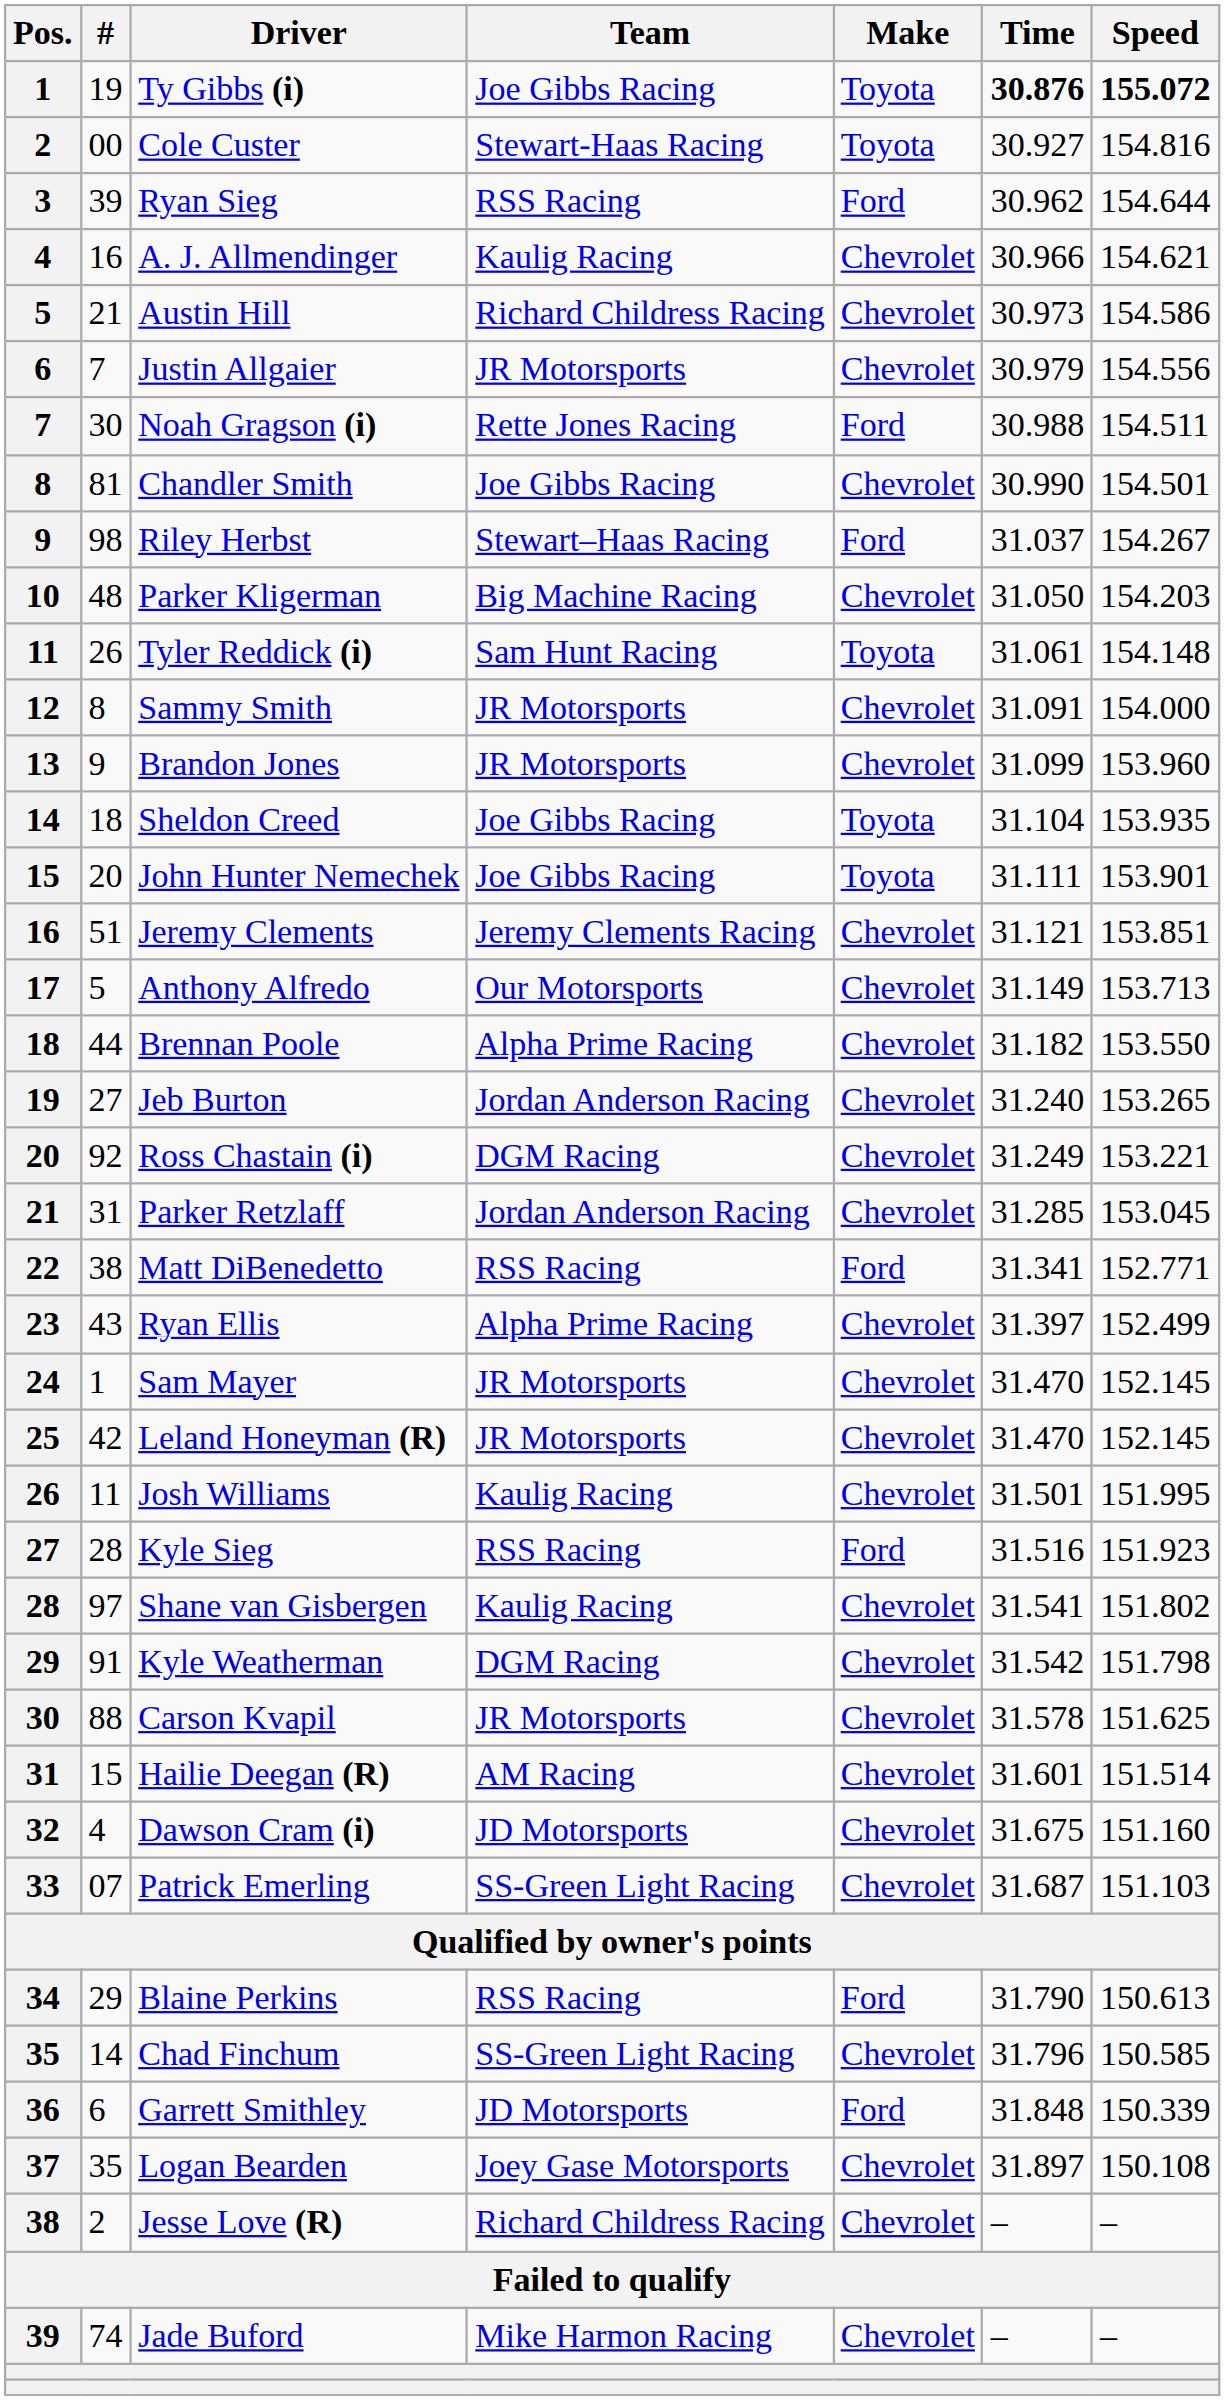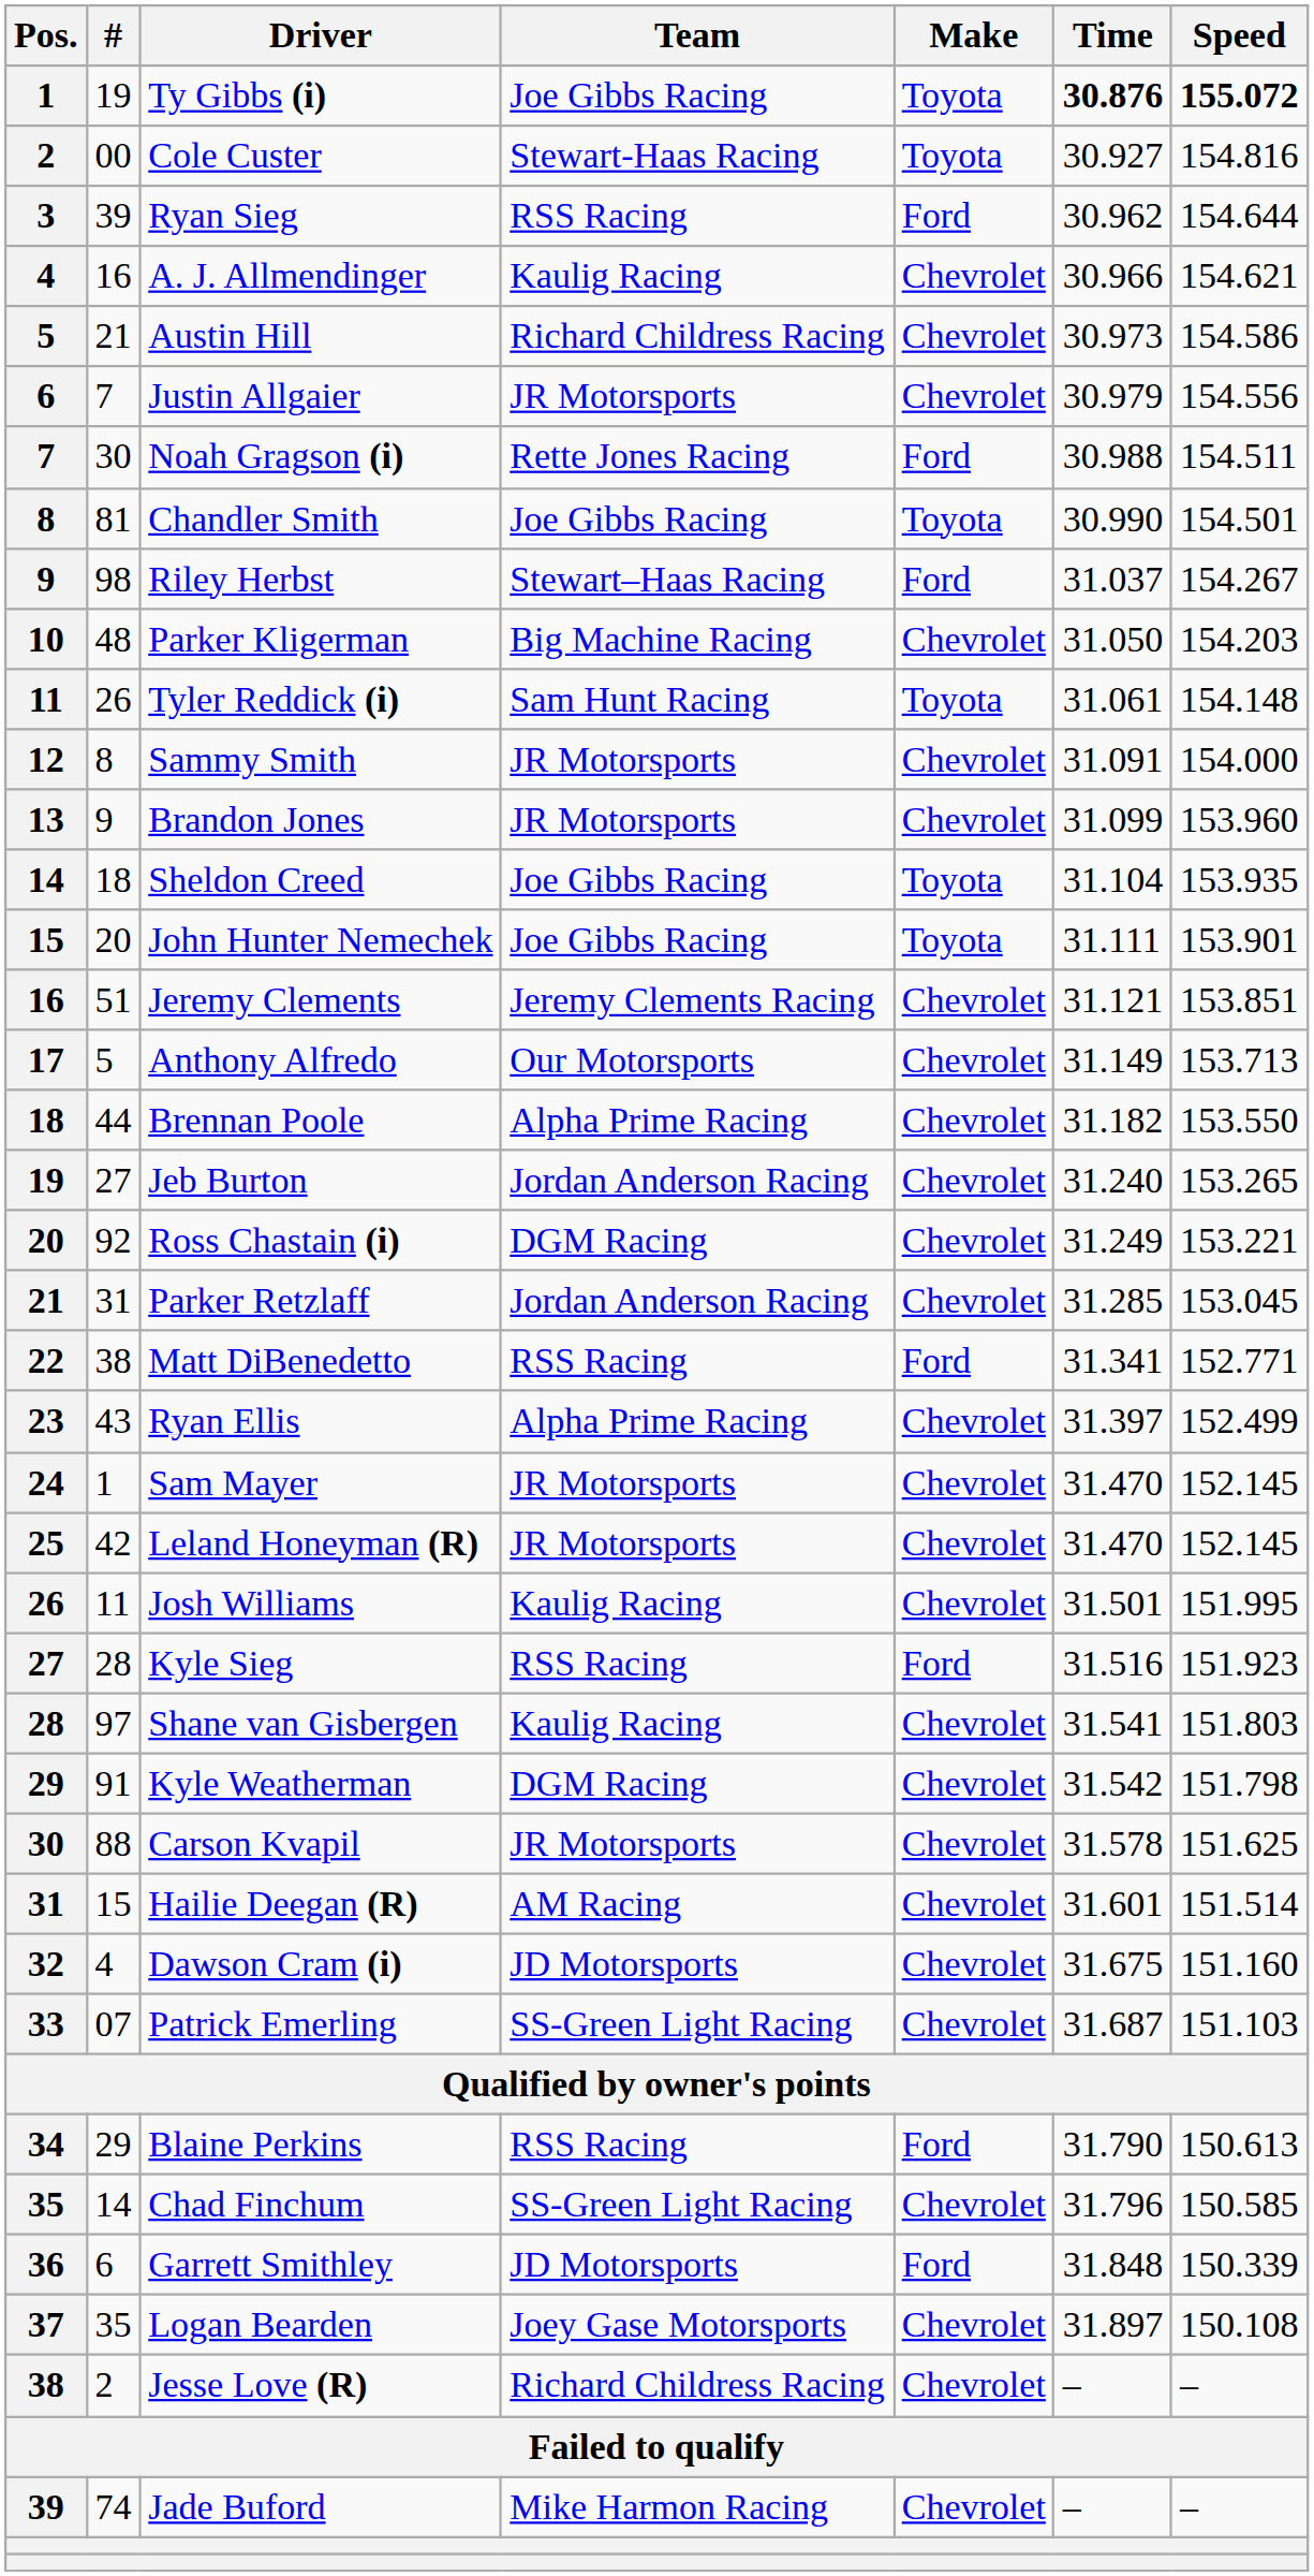 <table class="wikitable" style="font-size:95%">
 <tr>
 <th>Pos.</th>
 <th>#</th>
 <th>Driver</th>
 <th>Team</th>
 <th>Make</th>
 <th>Time</th>
 <th>Speed</th>
 </tr>
 <tr>
 <th>1</th>
 <td>19</td>
 <td><a href='#'>Ty Gibbs</a> <strong>(i)</strong></td>
 <td><a href='#'>Joe Gibbs Racing</a></td>
 <td><a href='#'>Toyota</a></td>
 <td><strong>30.876</strong></td>
 <td><strong>155.072</strong></td>
 </tr>
 <tr>
 <th>2</th>
 <td>00</td>
 <td><a href='#'>Cole Custer</a></td>
 <td><a href='#'>Stewart-Haas Racing</a></td>
 <td><a href='#'>Toyota</a></td>
 <td>30.927</td>
 <td>154.816</td>
 </tr>
 <tr>
 <th>3</th>
 <td>39</td>
 <td><a href='#'>Ryan Sieg</a></td>
 <td><a href='#'>RSS Racing</a></td>
 <td><a href='#'>Ford</a></td>
 <td>30.962</td>
 <td>154.644</td>
 </tr>
 <tr>
 <th>4</th>
 <td>16</td>
 <td><a href='#'>A. J. Allmendinger</a></td>
 <td><a href='#'>Kaulig Racing</a></td>
 <td><a href='#'>Chevrolet</a></td>
 <td>30.966</td>
 <td>154.621</td>
 </tr>
 <tr>
 <th>5</th>
 <td>21</td>
 <td><a href='#'>Austin Hill</a></td>
 <td><a href='#'>Richard Childress Racing</a></td>
 <td><a href='#'>Chevrolet</a></td>
 <td>30.973</td>
 <td>154.586</td>
 </tr>
 <tr>
 <th>6</th>
 <td>7</td>
 <td><a href='#'>Justin Allgaier</a></td>
 <td><a href='#'>JR Motorsports</a></td>
 <td><a href='#'>Chevrolet</a></td>
 <td>30.979</td>
 <td>154.556</td>
 </tr>
 <tr>
 <th>7</th>
 <td>30</td>
 <td><a href='#'>Noah Gragson</a> <strong>(i)</strong></td>
 <td><a href='#'>Rette Jones Racing</a></td>
 <td><a href='#'>Ford</a></td>
 <td>30.988</td>
 <td>154.511</td>
 </tr>
 <tr>
 <th>8</th>
 <td>81</td>
 <td><a href='#'>Chandler Smith</a></td>
 <td><a href='#'>Joe Gibbs Racing</a></td>
-<td><a href='#'>Chevrolet</a></td>
+<td><a href='#'>Toyota</a></td>
 <td>30.990</td>
 <td>154.501</td>
 </tr>
 <tr>
 <th>9</th>
 <td>98</td>
 <td><a href='#'>Riley Herbst</a></td>
 <td><a href='#'>Stewart–Haas Racing</a></td>
 <td><a href='#'>Ford</a></td>
 <td>31.037</td>
 <td>154.267</td>
 </tr>
 <tr>
 <th>10</th>
 <td>48</td>
 <td><a href='#'>Parker Kligerman</a></td>
 <td><a href='#'>Big Machine Racing</a></td>
 <td><a href='#'>Chevrolet</a></td>
 <td>31.050</td>
 <td>154.203</td>
 </tr>
 <tr>
 <th>11</th>
 <td>26</td>
 <td><a href='#'>Tyler Reddick</a> <strong>(i)</strong></td>
 <td><a href='#'>Sam Hunt Racing</a></td>
 <td><a href='#'>Toyota</a></td>
 <td>31.061</td>
 <td>154.148</td>
 </tr>
 <tr>
 <th>12</th>
 <td>8</td>
 <td><a href='#'>Sammy Smith</a></td>
 <td><a href='#'>JR Motorsports</a></td>
 <td><a href='#'>Chevrolet</a></td>
 <td>31.091</td>
 <td>154.000</td>
 </tr>
 <tr>
 <th>13</th>
 <td>9</td>
 <td><a href='#'>Brandon Jones</a></td>
 <td><a href='#'>JR Motorsports</a></td>
 <td><a href='#'>Chevrolet</a></td>
 <td>31.099</td>
 <td>153.960</td>
 </tr>
 <tr>
 <th>14</th>
 <td>18</td>
 <td><a href='#'>Sheldon Creed</a></td>
 <td><a href='#'>Joe Gibbs Racing</a></td>
 <td><a href='#'>Toyota</a></td>
 <td>31.104</td>
 <td>153.935</td>
 </tr>
 <tr>
 <th>15</th>
 <td>20</td>
 <td><a href='#'>John Hunter Nemechek</a></td>
 <td><a href='#'>Joe Gibbs Racing</a></td>
 <td><a href='#'>Toyota</a></td>
 <td>31.111</td>
 <td>153.901</td>
 </tr>
 <tr>
 <th>16</th>
 <td>51</td>
 <td><a href='#'>Jeremy Clements</a></td>
 <td><a href='#'>Jeremy Clements Racing</a></td>
 <td><a href='#'>Chevrolet</a></td>
 <td>31.121</td>
 <td>153.851</td>
 </tr>
 <tr>
 <th>17</th>
 <td>5</td>
 <td><a href='#'>Anthony Alfredo</a></td>
 <td><a href='#'>Our Motorsports</a></td>
 <td><a href='#'>Chevrolet</a></td>
 <td>31.149</td>
 <td>153.713</td>
 </tr>
 <tr>
 <th>18</th>
 <td>44</td>
 <td><a href='#'>Brennan Poole</a></td>
 <td><a href='#'>Alpha Prime Racing</a></td>
 <td><a href='#'>Chevrolet</a></td>
 <td>31.182</td>
 <td>153.550</td>
 </tr>
 <tr>
 <th>19</th>
 <td>27</td>
 <td><a href='#'>Jeb Burton</a></td>
 <td><a href='#'>Jordan Anderson Racing</a></td>
 <td><a href='#'>Chevrolet</a></td>
 <td>31.240</td>
 <td>153.265</td>
 </tr>
 <tr>
 <th>20</th>
 <td>92</td>
 <td><a href='#'>Ross Chastain</a> <strong>(i)</strong></td>
 <td><a href='#'>DGM Racing</a></td>
 <td><a href='#'>Chevrolet</a></td>
 <td>31.249</td>
 <td>153.221</td>
 </tr>
 <tr>
 <th>21</th>
 <td>31</td>
 <td><a href='#'>Parker Retzlaff</a></td>
 <td><a href='#'>Jordan Anderson Racing</a></td>
 <td><a href='#'>Chevrolet</a></td>
 <td>31.285</td>
 <td>153.045</td>
 </tr>
 <tr>
 <th>22</th>
 <td>38</td>
 <td><a href='#'>Matt DiBenedetto</a></td>
 <td><a href='#'>RSS Racing</a></td>
 <td><a href='#'>Ford</a></td>
 <td>31.341</td>
 <td>152.771</td>
 </tr>
 <tr>
 <th>23</th>
 <td>43</td>
 <td><a href='#'>Ryan Ellis</a></td>
 <td><a href='#'>Alpha Prime Racing</a></td>
 <td><a href='#'>Chevrolet</a></td>
 <td>31.397</td>
 <td>152.499</td>
 </tr>
 <tr>
 <th>24</th>
 <td>1</td>
 <td><a href='#'>Sam Mayer</a></td>
 <td><a href='#'>JR Motorsports</a></td>
 <td><a href='#'>Chevrolet</a></td>
 <td>31.470</td>
 <td>152.145</td>
 </tr>
 <tr>
 <th>25</th>
 <td>42</td>
 <td><a href='#'>Leland Honeyman</a> <strong>(R)</strong></td>
 <td><a href='#'>JR Motorsports</a></td>
 <td><a href='#'>Chevrolet</a></td>
 <td>31.470</td>
 <td>152.145</td>
 </tr>
 <tr>
 <th>26</th>
 <td>11</td>
 <td><a href='#'>Josh Williams</a></td>
 <td><a href='#'>Kaulig Racing</a></td>
 <td><a href='#'>Chevrolet</a></td>
 <td>31.501</td>
 <td>151.995</td>
 </tr>
 <tr>
 <th>27</th>
 <td>28</td>
 <td><a href='#'>Kyle Sieg</a></td>
 <td><a href='#'>RSS Racing</a></td>
 <td><a href='#'>Ford</a></td>
 <td>31.516</td>
 <td>151.923</td>
 </tr>
 <tr>
 <th>28</th>
 <td>97</td>
 <td><a href='#'>Shane van Gisbergen</a></td>
 <td><a href='#'>Kaulig Racing</a></td>
 <td><a href='#'>Chevrolet</a></td>
 <td>31.541</td>
-<td>151.802</td>
+<td>151.803</td>
 </tr>
 <tr>
 <th>29</th>
 <td>91</td>
 <td><a href='#'>Kyle Weatherman</a></td>
 <td><a href='#'>DGM Racing</a></td>
 <td><a href='#'>Chevrolet</a></td>
 <td>31.542</td>
 <td>151.798</td>
 </tr>
 <tr>
 <th>30</th>
 <td>88</td>
 <td><a href='#'>Carson Kvapil</a></td>
 <td><a href='#'>JR Motorsports</a></td>
 <td><a href='#'>Chevrolet</a></td>
 <td>31.578</td>
 <td>151.625</td>
 </tr>
 <tr>
 <th>31</th>
 <td>15</td>
 <td><a href='#'>Hailie Deegan</a> <strong>(R)</strong></td>
 <td><a href='#'>AM Racing</a></td>
 <td><a href='#'>Chevrolet</a></td>
 <td>31.601</td>
 <td>151.514</td>
 </tr>
 <tr>
 <th>32</th>
 <td>4</td>
 <td><a href='#'>Dawson Cram</a> <strong>(i)</strong></td>
 <td><a href='#'>JD Motorsports</a></td>
 <td><a href='#'>Chevrolet</a></td>
 <td>31.675</td>
 <td>151.160</td>
 </tr>
 <tr>
 <th>33</th>
 <td>07</td>
 <td><a href='#'>Patrick Emerling</a></td>
 <td><a href='#'>SS-Green Light Racing</a></td>
 <td><a href='#'>Chevrolet</a></td>
 <td>31.687</td>
 <td>151.103</td>
 </tr>
 <tr>
 <th colspan="7">Qualified by owner's points</th>
 </tr>
 <tr>
 <th>34</th>
 <td>29</td>
 <td><a href='#'>Blaine Perkins</a></td>
 <td><a href='#'>RSS Racing</a></td>
 <td><a href='#'>Ford</a></td>
 <td>31.790</td>
 <td>150.613</td>
 </tr>
 <tr>
 <th>35</th>
 <td>14</td>
 <td><a href='#'>Chad Finchum</a></td>
 <td><a href='#'>SS-Green Light Racing</a></td>
 <td><a href='#'>Chevrolet</a></td>
 <td>31.796</td>
 <td>150.585</td>
 </tr>
 <tr>
 <th>36</th>
 <td>6</td>
 <td><a href='#'>Garrett Smithley</a></td>
 <td><a href='#'>JD Motorsports</a></td>
 <td><a href='#'>Ford</a></td>
 <td>31.848</td>
 <td>150.339</td>
 </tr>
 <tr>
 <th>37</th>
 <td>35</td>
 <td><a href='#'>Logan Bearden</a></td>
 <td><a href='#'>Joey Gase Motorsports</a></td>
 <td><a href='#'>Chevrolet</a></td>
 <td>31.897</td>
 <td>150.108</td>
 </tr>
 <tr>
 <th>38</th>
 <td>2</td>
 <td><a href='#'>Jesse Love</a> <strong>(R)</strong></td>
 <td><a href='#'>Richard Childress Racing</a></td>
 <td><a href='#'>Chevrolet</a></td>
 <td>–</td>
 <td>–</td>
 </tr>
 <tr>
 <th colspan="7">Failed to qualify</th>
 </tr>
 <tr>
 <th>39</th>
 <td>74</td>
 <td><a href='#'>Jade Buford</a></td>
 <td><a href='#'>Mike Harmon Racing</a></td>
 <td><a href='#'>Chevrolet</a></td>
 <td>–</td>
 <td>–</td>
 </tr>
 <tr>
 <th colspan="7"></th>
 </tr>
 <tr>
 <th colspan="7"></th>
 </tr>
 </table>
